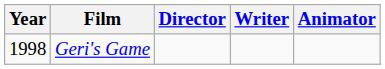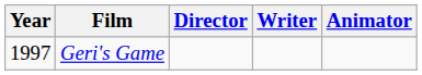 <table class="wikitable" border="1">
 <tr>
 <th>Year</th>
 <th>Film</th>
 <th><a href='#'>Director</a></th>
 <th><a href='#'>Writer</a></th>
 <th><a href='#'>Animator</a></th>
 </tr>
 <tr>
-<td>1998</td>
+<td>1997</td>
 <td><em><a href='#'>Geri's Game</a></em></td>
 <td></td>
 <td></td>
 <td></td>
 </tr>
 </table>
